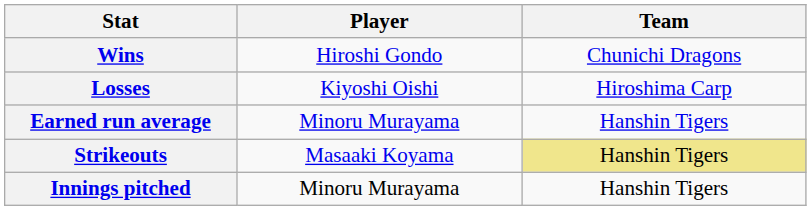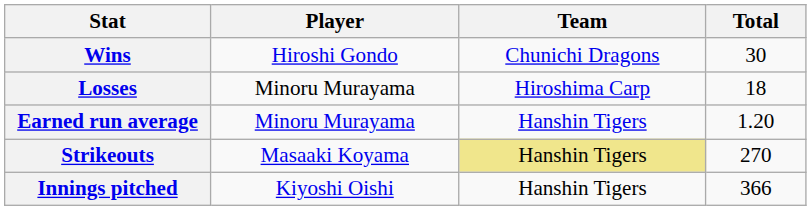 <table class="wikitable" style="text-align:center;">
 <tr>
 <th scope="col" width="7%">Stat</th>
 <th scope="col" width="10%">Player</th>
 <th scope="col" width="10%">Team</th>
+<th scope="col" width="3%">Total</th>
 </tr>
 <tr>
 <th scope="row" style="text-align:center;"><a href='#'>Wins</a></th>
 <td><a href='#'>Hiroshi Gondo</a></td>
 <td><a href='#'>Chunichi Dragons</a></td>
+<td>30</td>
 </tr>
 <tr>
 <th scope="row" style="text-align:center;"><a href='#'>Losses</a></th>
-<td><a href='#'>Kiyoshi Oishi</a></td>
+<td>Minoru Murayama</td>
 <td><a href='#'>Hiroshima Carp</a></td>
+<td>18</td>
 </tr>
 <tr>
 <th scope="row" style="text-align:center;"><a href='#'>Earned run average</a></th>
 <td><a href='#'>Minoru Murayama</a></td>
 <td><a href='#'>Hanshin Tigers</a></td>
+<td>1.20</td>
 </tr>
 <tr>
 <th scope="row" style="text-align:center;"><a href='#'>Strikeouts</a></th>
 <td><a href='#'>Masaaki Koyama</a></td>
 <td style="background: khaki;">Hanshin Tigers</td>
+<td>270</td>
 </tr>
 <tr>
 <th scope="row" style="text-align:center;"><a href='#'>Innings pitched</a></th>
-<td>Minoru Murayama</td>
+<td><a href='#'>Kiyoshi Oishi</a></td>
 <td>Hanshin Tigers</td>
+<td>366</td>
 </tr>
 </table>
